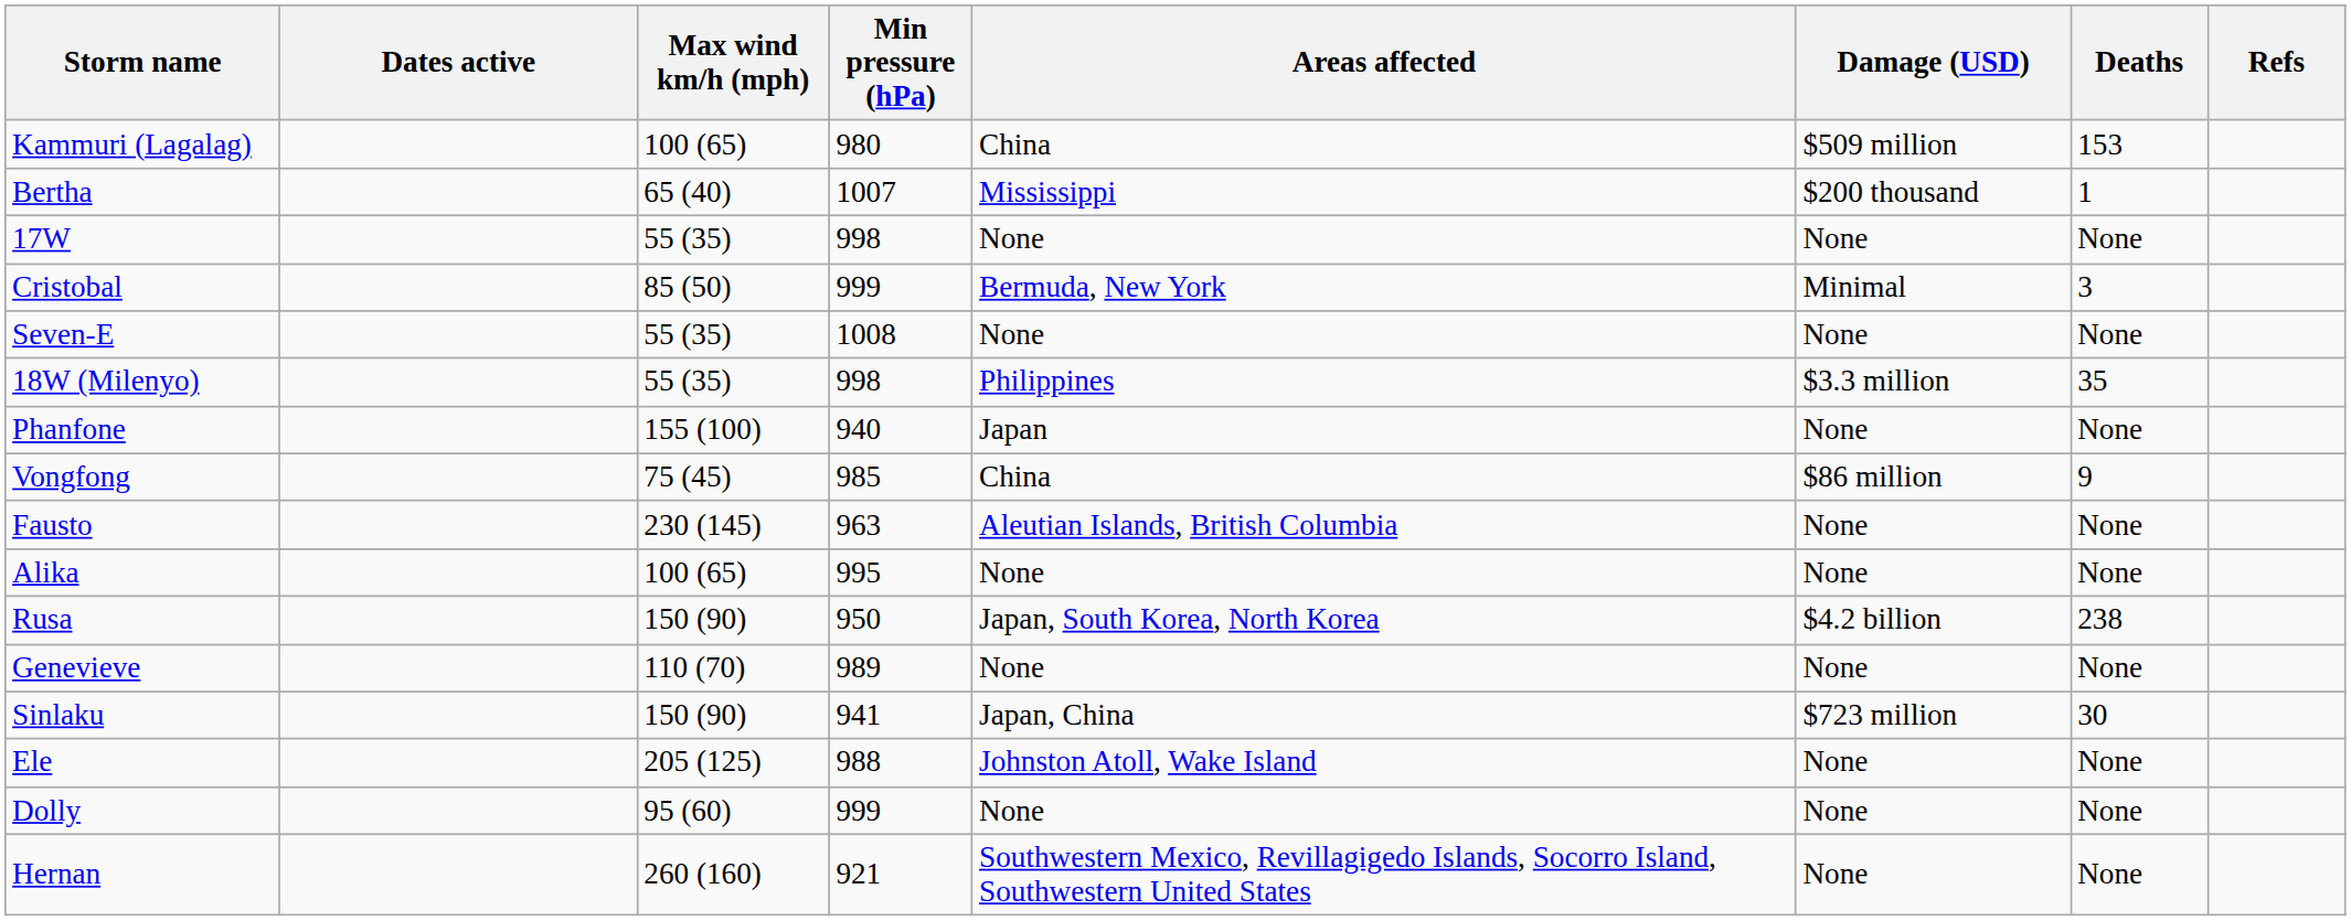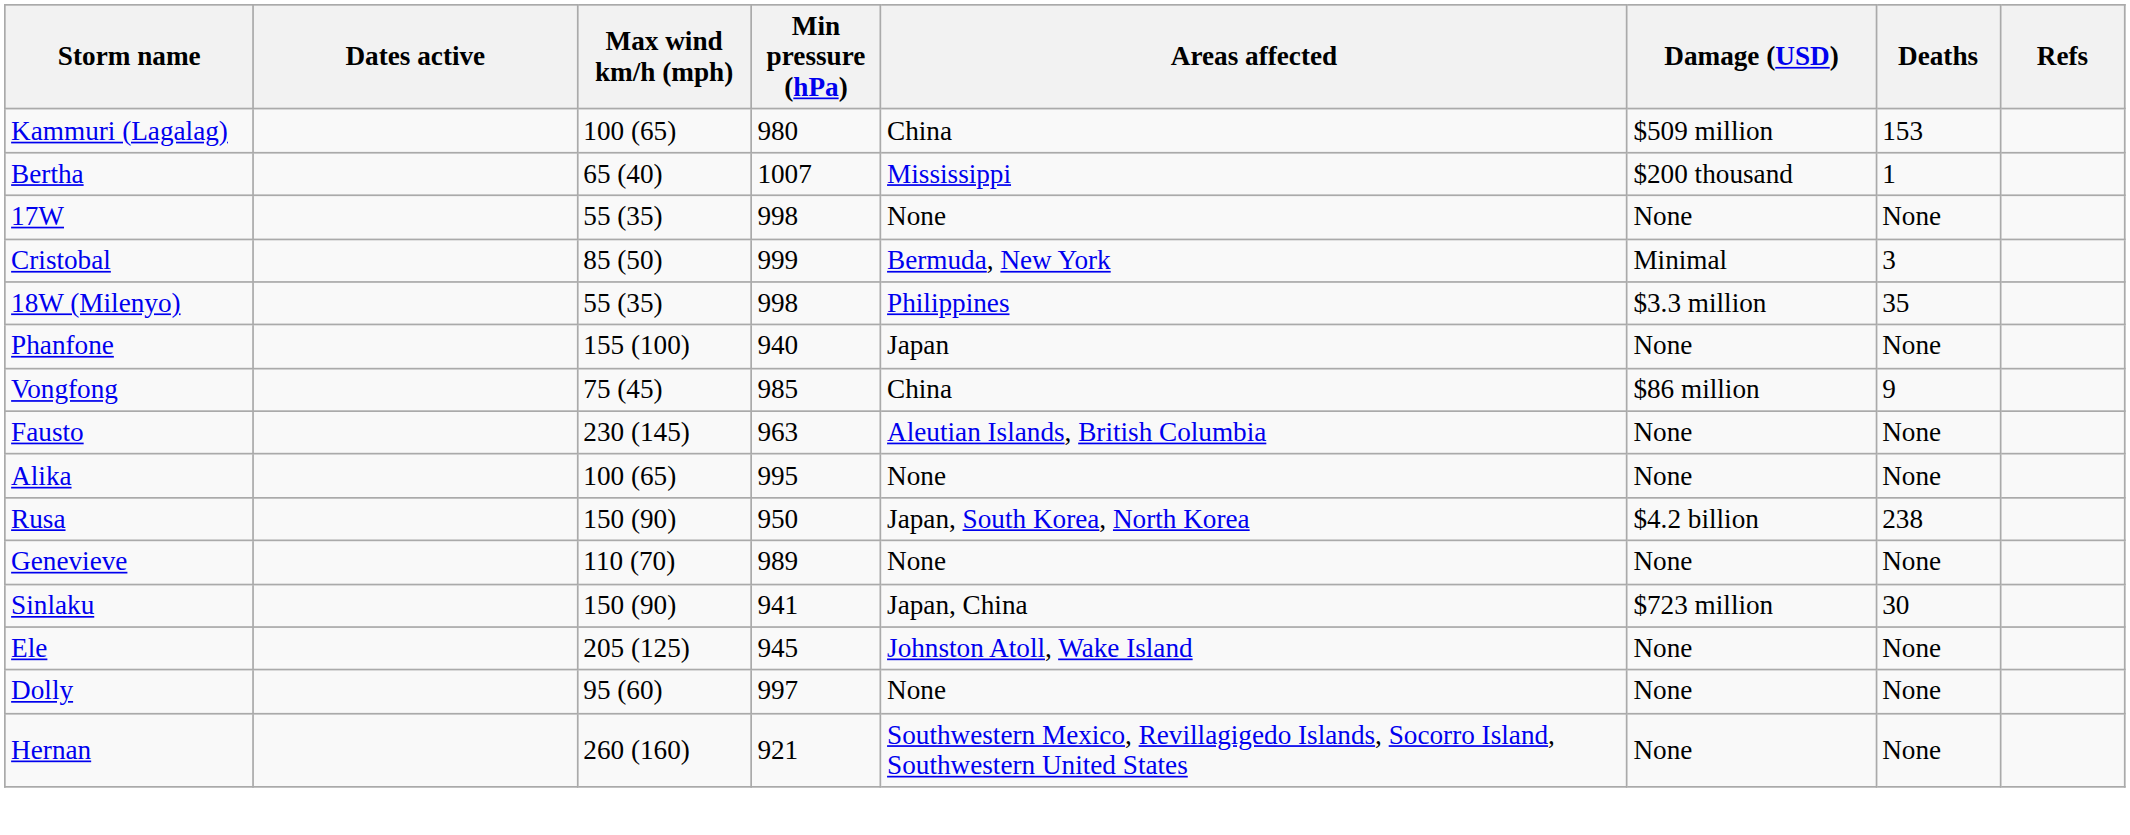 <table class="wikitable sortable">
 <tr>
 <th width="10%"><strong>Storm name</strong></th>
 <th width="13%"><strong>Dates active</strong></th>
 <th width="7%"><strong>Max wind km/h (mph)</strong></th>
 <th width="5%"><strong>Min pressure (<a href='#'>hPa</a>)</strong></th>
 <th width="30%" class="unsortable"><strong>Areas affected</strong></th>
 <th width="10%"><strong>Damage (<a href='#'>USD</a>)</strong></th>
 <th width="5%"><strong>Deaths</strong></th>
 <th width="5%" class="unsortable"><strong>Refs</strong></th>
 </tr>
 <tr>
 <td><a href='#'>Kammuri (Lagalag)</a></td>
 <td></td>
 <td>100 (65)</td>
 <td>980</td>
 <td>China</td>
 <td>$509 million</td>
 <td>153</td>
 <td></td>
 </tr>
 <tr>
 <td><a href='#'>Bertha</a></td>
 <td></td>
 <td>65 (40)</td>
 <td>1007</td>
 <td><a href='#'>Mississippi</a></td>
 <td>$200 thousand</td>
 <td>1</td>
 <td></td>
 </tr>
 <tr>
 <td><a href='#'>17W</a></td>
 <td></td>
 <td>55 (35)</td>
 <td>998</td>
 <td>None</td>
 <td>None</td>
 <td>None</td>
 <td></td>
 </tr>
 <tr>
 <td><a href='#'>Cristobal</a></td>
 <td></td>
 <td>85 (50)</td>
 <td>999</td>
 <td><a href='#'>Bermuda</a>, <a href='#'>New York</a></td>
 <td>Minimal</td>
 <td>3</td>
-<td></td>
-</tr>
-<tr>
-<td><a href='#'>Seven-E</a></td>
-<td></td>
-<td>55 (35)</td>
-<td>1008</td>
-<td>None</td>
-<td>None</td>
-<td>None</td>
 <td></td>
 </tr>
 <tr>
 <td><a href='#'>18W (Milenyo)</a></td>
 <td></td>
 <td>55 (35)</td>
 <td>998</td>
 <td><a href='#'>Philippines</a></td>
 <td>$3.3 million</td>
 <td>35</td>
 <td></td>
 </tr>
 <tr>
 <td><a href='#'>Phanfone</a></td>
 <td></td>
 <td>155 (100)</td>
 <td>940</td>
 <td>Japan</td>
 <td>None</td>
 <td>None</td>
 <td></td>
 </tr>
 <tr>
 <td><a href='#'>Vongfong</a></td>
 <td></td>
 <td>75 (45)</td>
 <td>985</td>
 <td>China</td>
 <td>$86 million</td>
 <td>9</td>
 <td></td>
 </tr>
 <tr>
 <td><a href='#'>Fausto</a></td>
 <td></td>
 <td>230 (145)</td>
 <td>963</td>
 <td><a href='#'>Aleutian Islands</a>, <a href='#'>British Columbia</a></td>
 <td>None</td>
 <td>None</td>
 <td></td>
 </tr>
 <tr>
 <td><a href='#'>Alika</a></td>
 <td></td>
 <td>100 (65)</td>
 <td>995</td>
 <td>None</td>
 <td>None</td>
 <td>None</td>
 <td></td>
 </tr>
 <tr>
 <td><a href='#'>Rusa</a></td>
 <td></td>
 <td>150 (90)</td>
 <td>950</td>
 <td>Japan, <a href='#'>South Korea</a>, <a href='#'>North Korea</a></td>
 <td>$4.2 billion</td>
 <td>238</td>
 <td></td>
 </tr>
 <tr>
 <td><a href='#'>Genevieve</a></td>
 <td></td>
 <td>110 (70)</td>
 <td>989</td>
 <td>None</td>
 <td>None</td>
 <td>None</td>
 <td></td>
 </tr>
 <tr>
 <td><a href='#'>Sinlaku</a></td>
 <td></td>
 <td>150 (90)</td>
 <td>941</td>
 <td>Japan, China</td>
 <td>$723 million</td>
 <td>30</td>
 <td></td>
 </tr>
 <tr>
 <td><a href='#'>Ele</a></td>
 <td></td>
 <td>205 (125)</td>
-<td>988</td>
+<td>945</td>
 <td><a href='#'>Johnston Atoll</a>, <a href='#'>Wake Island</a></td>
 <td>None</td>
 <td>None</td>
 <td></td>
 </tr>
 <tr>
 <td><a href='#'>Dolly</a></td>
 <td></td>
 <td>95 (60)</td>
-<td>999</td>
+<td>997</td>
 <td>None</td>
 <td>None</td>
 <td>None</td>
 <td></td>
 </tr>
 <tr>
 <td><a href='#'>Hernan</a></td>
 <td></td>
 <td>260 (160)</td>
 <td>921</td>
 <td><a href='#'>Southwestern Mexico</a>, <a href='#'>Revillagigedo Islands</a>, <a href='#'>Socorro Island</a>, <a href='#'>Southwestern United States</a></td>
 <td>None</td>
 <td>None</td>
 <td></td>
 </tr>
 </table>
